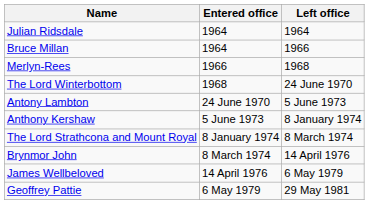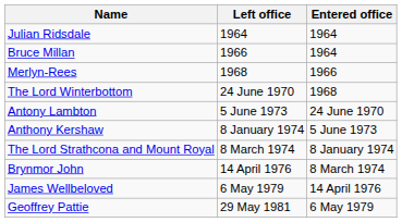 <table class="wikitable" style="text-align:left">
 <tr>
 <th>Name</th>
+<th>Left office</th>
 <th>Entered office</th>
-<th>Left office</th>
 </tr>
 <tr>
 <td><a href='#'>Julian Ridsdale</a></td>
 <td>1964</td>
 <td>1964</td>
 </tr>
 <tr>
 <td><a href='#'>Bruce Millan</a></td>
+<td>1966</td>
 <td>1964</td>
+</tr>
+<tr>
+<td><a href='#'>Merlyn-Rees</a></td>
+<td>1968</td>
 <td>1966</td>
 </tr>
 <tr>
-<td><a href='#'>Merlyn-Rees</a></td>
-<td>1966</td>
+<td><a href='#'>The Lord Winterbottom</a></td>
+<td>24 June 1970</td>
 <td>1968</td>
 </tr>
 <tr>
-<td><a href='#'>The Lord Winterbottom</a></td>
-<td>1968</td>
+<td><a href='#'>Antony Lambton</a></td>
+<td>5 June 1973</td>
 <td>24 June 1970</td>
 </tr>
 <tr>
-<td><a href='#'>Antony Lambton</a></td>
-<td>24 June 1970</td>
+<td><a href='#'>Anthony Kershaw</a></td>
+<td>8 January 1974</td>
 <td>5 June 1973</td>
 </tr>
 <tr>
-<td><a href='#'>Anthony Kershaw</a></td>
-<td>5 June 1973</td>
+<td><a href='#'>The Lord Strathcona and Mount Royal</a></td>
+<td>8 March 1974</td>
 <td>8 January 1974</td>
 </tr>
 <tr>
-<td><a href='#'>The Lord Strathcona and Mount Royal</a></td>
-<td>8 January 1974</td>
+<td><a href='#'>Brynmor John</a></td>
+<td>14 April 1976</td>
 <td>8 March 1974</td>
 </tr>
 <tr>
-<td><a href='#'>Brynmor John</a></td>
-<td>8 March 1974</td>
+<td><a href='#'>James Wellbeloved</a></td>
+<td>6 May 1979</td>
 <td>14 April 1976</td>
 </tr>
 <tr>
-<td><a href='#'>James Wellbeloved</a></td>
-<td>14 April 1976</td>
+<td><a href='#'>Geoffrey Pattie</a></td>
+<td>29 May 1981</td>
 <td>6 May 1979</td>
 </tr>
-<tr>
-<td><a href='#'>Geoffrey Pattie</a></td>
-<td>6 May 1979</td>
-<td>29 May 1981</td>
-</tr>
 </table>
